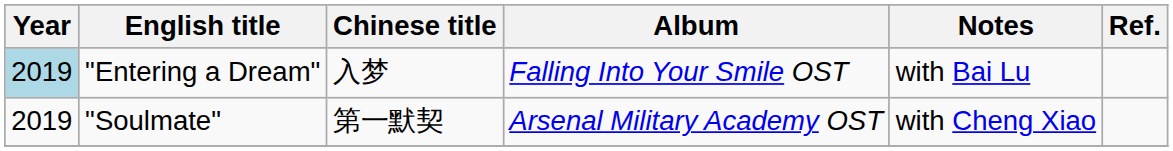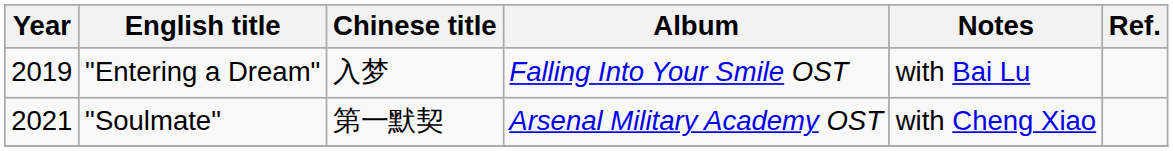 <table class="wikitable">
 <tr>
 <th>Year</th>
 <th>English title</th>
 <th>Chinese title</th>
 <th>Album</th>
 <th>Notes</th>
 <th>Ref.</th>
 </tr>
 <tr>
-<td style="background: lightblue;">2019</td>
+<td>2019</td>
 <td>"Entering a Dream"</td>
 <td>入梦</td>
 <td><em><a href='#'>Falling Into Your Smile</a> OST</em></td>
 <td>with <a href='#'>Bai Lu</a></td>
 <td></td>
 </tr>
 <tr>
-<td>2019</td>
+<td>2021</td>
 <td>"Soulmate"</td>
 <td>第一默契</td>
 <td><em><a href='#'>Arsenal Military Academy</a> OST</em></td>
 <td>with <a href='#'>Cheng Xiao</a></td>
 <td></td>
 </tr>
 <tr>
 </tr>
 </table>
